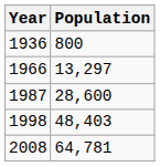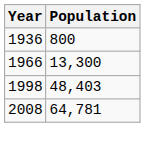 <table class=wikitable>
 <tr>
 <th>Year</th>
 <th>Population</th>
 </tr>
 <tr>
 <td>1936</td>
 <td>800</td>
 </tr>
 <tr>
 <td>1966</td>
-<td>13,297</td>
-</tr>
-<tr>
-<td>1987</td>
-<td>28,600</td>
+<td>13,300</td>
 </tr>
 <tr>
 <td>1998</td>
 <td>48,403</td>
 </tr>
 <tr>
 <td>2008</td>
 <td>64,781</td>
 </tr>
 </table>
